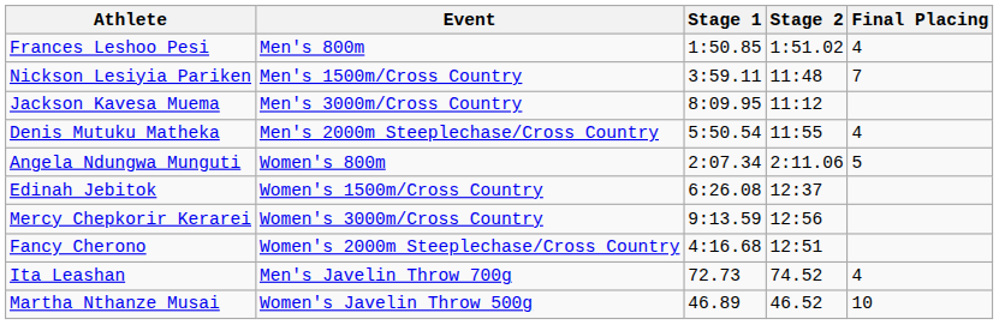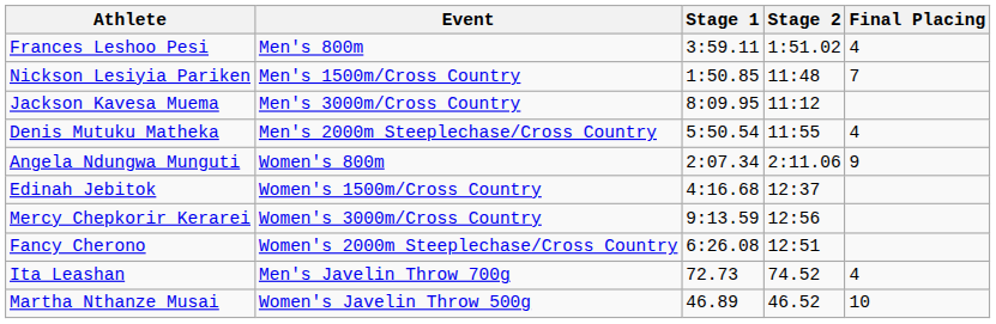 <table class="wikitable sortable">
 <tr>
 <th>Athlete</th>
 <th>Event</th>
 <th>Stage 1</th>
 <th>Stage 2</th>
 <th>Final Placing</th>
 </tr>
 <tr>
 <td><a href='#'>Frances Leshoo Pesi</a></td>
 <td><a href='#'>Men's 800m</a></td>
-<td>1:50.85</td>
+<td>3:59.11</td>
 <td>1:51.02</td>
 <td>4</td>
 </tr>
 <tr>
 <td><a href='#'>Nickson Lesiyia Pariken</a></td>
 <td><a href='#'>Men's 1500m/Cross Country</a></td>
-<td>3:59.11</td>
+<td>1:50.85</td>
 <td>11:48</td>
 <td>7</td>
 </tr>
 <tr>
 <td><a href='#'>Jackson Kavesa Muema</a></td>
 <td><a href='#'>Men's 3000m/Cross Country</a></td>
 <td>8:09.95</td>
 <td>11:12</td>
 <td></td>
 </tr>
 <tr>
 <td><a href='#'>Denis Mutuku Matheka</a></td>
 <td><a href='#'>Men's 2000m Steeplechase/Cross Country</a></td>
 <td>5:50.54</td>
 <td>11:55</td>
 <td>4</td>
 </tr>
 <tr>
 <td><a href='#'>Angela Ndungwa Munguti</a></td>
 <td><a href='#'>Women's 800m</a></td>
 <td>2:07.34</td>
 <td>2:11.06</td>
-<td>5</td>
+<td>9</td>
 </tr>
 <tr>
 <td><a href='#'>Edinah Jebitok</a></td>
 <td><a href='#'>Women's 1500m/Cross Country</a></td>
-<td>6:26.08</td>
+<td>4:16.68</td>
 <td>12:37</td>
 <td></td>
 </tr>
 <tr>
 <td><a href='#'>Mercy Chepkorir Kerarei</a></td>
 <td><a href='#'>Women's 3000m/Cross Country</a></td>
 <td>9:13.59</td>
 <td>12:56</td>
 <td></td>
 </tr>
 <tr>
 <td><a href='#'>Fancy Cherono</a></td>
 <td><a href='#'>Women's 2000m Steeplechase/Cross Country</a></td>
-<td>4:16.68</td>
+<td>6:26.08</td>
 <td>12:51</td>
 <td></td>
 </tr>
 <tr>
 <td><a href='#'>Ita Leashan</a></td>
 <td><a href='#'>Men's Javelin Throw 700g</a></td>
 <td>72.73</td>
 <td>74.52</td>
 <td>4</td>
 </tr>
 <tr>
 <td><a href='#'>Martha Nthanze Musai</a></td>
 <td><a href='#'>Women's Javelin Throw 500g</a></td>
 <td>46.89</td>
 <td>46.52</td>
 <td>10</td>
 </tr>
 </table>
